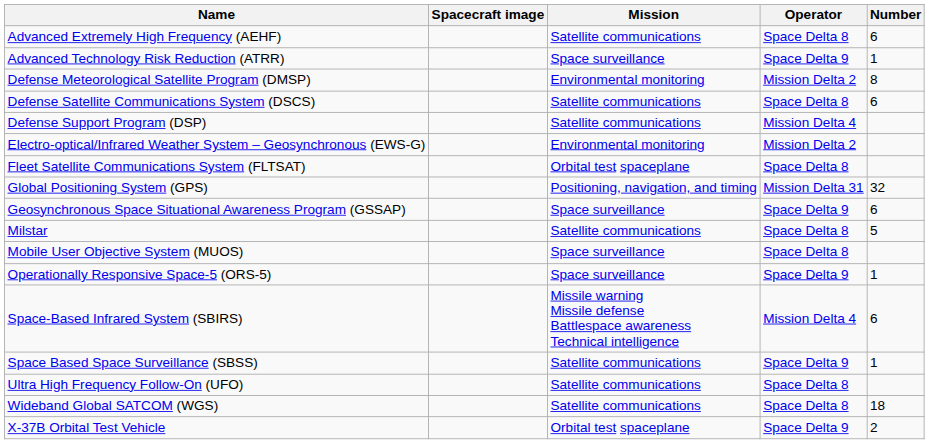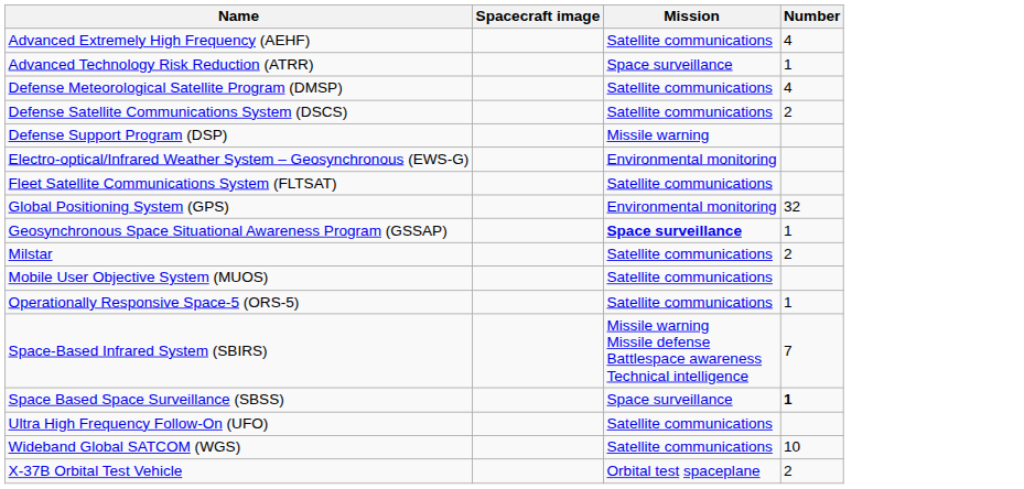 <table class="wikitable sortable">
 <tr>
 <th>Name</th>
 <th>Spacecraft image</th>
 <th>Mission</th>
-<th>Operator</th>
 <th>Number</th>
 </tr>
 <tr>
 <td><a href='#'>Advanced Extremely High Frequency</a> (AEHF)</td>
 <td></td>
 <td><a href='#'>Satellite communications</a></td>
-<td><a href='#'>Space Delta 8</a></td>
-<td>6</td>
+<td>4</td>
 </tr>
 <tr>
 <td><a href='#'>Advanced Technology Risk Reduction</a> (ATRR)</td>
 <td></td>
 <td><a href='#'>Space surveillance</a></td>
-<td><a href='#'>Space Delta 9</a></td>
 <td>1</td>
 </tr>
 <tr>
 <td><a href='#'>Defense Meteorological Satellite Program</a> (DMSP)</td>
 <td></td>
-<td><a href='#'>Environmental monitoring</a></td>
-<td><a href='#'>Mission Delta 2</a></td>
-<td>8</td>
+<td><a href='#'>Satellite communications</a></td>
+<td>4</td>
 </tr>
 <tr>
 <td><a href='#'>Defense Satellite Communications System</a> (DSCS)</td>
 <td></td>
 <td><a href='#'>Satellite communications</a></td>
-<td><a href='#'>Space Delta 8</a></td>
-<td>6</td>
+<td>2</td>
 </tr>
 <tr>
 <td><a href='#'>Defense Support Program</a> (DSP)</td>
 <td></td>
-<td><a href='#'>Satellite communications</a></td>
-<td><a href='#'>Mission Delta 4</a></td>
+<td><a href='#'>Missile warning</a></td>
 <td></td>
 </tr>
 <tr>
 <td><a href='#'>Electro-optical/Infrared Weather System – Geosynchronous</a> (EWS-G)</td>
 <td></td>
 <td><a href='#'>Environmental monitoring</a></td>
-<td><a href='#'>Mission Delta 2</a></td>
 <td></td>
 </tr>
 <tr>
 <td><a href='#'>Fleet Satellite Communications System</a> (FLTSAT)</td>
 <td></td>
-<td><a href='#'>Orbital test</a> <a href='#'>spaceplane</a></td>
-<td><a href='#'>Space Delta 8</a></td>
+<td><a href='#'>Satellite communications</a></td>
 <td></td>
 </tr>
 <tr>
 <td><a href='#'>Global Positioning System</a> (GPS)</td>
 <td></td>
-<td><a href='#'>Positioning, navigation, and timing</a></td>
-<td><a href='#'>Mission Delta 31</a></td>
+<td><a href='#'>Environmental monitoring</a></td>
 <td>32</td>
 </tr>
 <tr>
 <td><a href='#'>Geosynchronous Space Situational Awareness Program</a> (GSSAP)</td>
 <td></td>
-<td><a href='#'>Space surveillance</a></td>
-<td><a href='#'>Space Delta 9</a></td>
-<td>6</td>
+<td><strong><a href='#'>Space surveillance</a></strong></td>
+<td>1</td>
 </tr>
 <tr>
 <td><a href='#'>Milstar</a></td>
 <td></td>
 <td><a href='#'>Satellite communications</a></td>
-<td><a href='#'>Space Delta 8</a></td>
-<td>5</td>
+<td>2</td>
 </tr>
 <tr>
 <td><a href='#'>Mobile User Objective System</a> (MUOS)</td>
 <td></td>
-<td><a href='#'>Space surveillance</a></td>
-<td><a href='#'>Space Delta 8</a></td>
+<td><a href='#'>Satellite communications</a></td>
 <td></td>
 </tr>
 <tr>
 <td><a href='#'>Operationally Responsive Space-5</a> (ORS-5)</td>
 <td></td>
-<td><a href='#'>Space surveillance</a></td>
-<td><a href='#'>Space Delta 9</a></td>
+<td><a href='#'>Satellite communications</a></td>
 <td>1</td>
 </tr>
 <tr>
 <td><a href='#'>Space-Based Infrared System</a> (SBIRS)</td>
 <td></td>
 <td><a href='#'>Missile warning</a><br><a href='#'>Missile defense</a><br><a href='#'>Battlespace awareness</a><br><a href='#'>Technical intelligence</a></td>
-<td><a href='#'>Mission Delta 4</a></td>
-<td>6</td>
+<td>7</td>
 </tr>
 <tr>
 <td><a href='#'>Space Based Space Surveillance</a> (SBSS)</td>
 <td></td>
-<td><a href='#'>Satellite communications</a></td>
-<td><a href='#'>Space Delta 9</a></td>
-<td>1</td>
+<td><a href='#'>Space surveillance</a></td>
+<td><strong>1</strong></td>
 </tr>
 <tr>
 <td><a href='#'>Ultra High Frequency Follow-On</a> (UFO)</td>
 <td></td>
 <td><a href='#'>Satellite communications</a></td>
-<td><a href='#'>Space Delta 8</a></td>
 <td></td>
 </tr>
 <tr>
 <td><a href='#'>Wideband Global SATCOM</a> (WGS)</td>
 <td></td>
 <td><a href='#'>Satellite communications</a></td>
-<td><a href='#'>Space Delta 8</a></td>
-<td>18</td>
+<td>10</td>
 </tr>
 <tr>
 <td><a href='#'>X-37B Orbital Test Vehicle</a></td>
 <td></td>
 <td><a href='#'>Orbital test</a> <a href='#'>spaceplane</a></td>
-<td><a href='#'>Space Delta 9</a></td>
 <td>2</td>
 </tr>
 </table>
